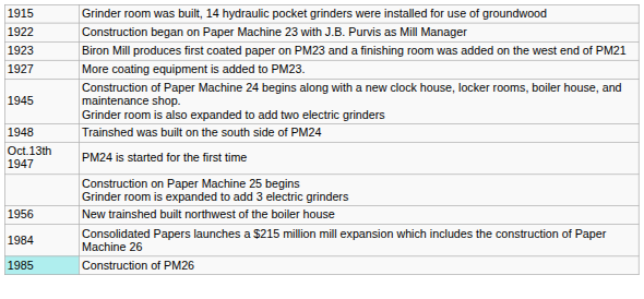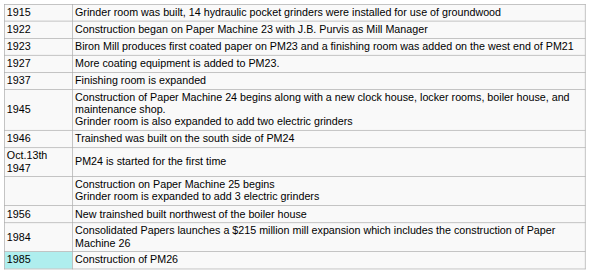 <table class="wikitable">
 <tr>
 <td>1915</td>
 <td>Grinder room was built, 14 hydraulic pocket grinders were installed for use of groundwood</td>
 </tr>
 <tr>
 <td>1922</td>
 <td>Construction began on Paper Machine 23 with J.B. Purvis as Mill Manager</td>
 </tr>
 <tr>
 <td>1923</td>
 <td>Biron Mill produces first coated paper on PM23 and a finishing room was added on the west end of PM21</td>
 </tr>
 <tr>
 <td>1927</td>
 <td>More coating equipment is added to PM23.</td>
 </tr>
 <tr>
+<td>1937</td>
+<td>Finishing room is expanded</td>
+</tr>
+<tr>
 <td>1945</td>
 <td>Construction of Paper Machine 24 begins along with a new clock house, locker rooms, boiler house, and maintenance shop.<br>Grinder room is also expanded to add two electric grinders</td>
 </tr>
 <tr>
-<td>1948</td>
+<td>1946</td>
 <td>Trainshed was built on the south side of PM24</td>
 </tr>
 <tr>
 <td>Oct.13th 1947</td>
 <td>PM24 is started for the first time</td>
 </tr>
 <tr>
 <td></td>
 <td>Construction on Paper Machine 25 begins<br>Grinder room is expanded to add 3 electric grinders</td>
 </tr>
 <tr>
 <td>1956</td>
 <td>New trainshed built northwest of the boiler house</td>
 </tr>
 <tr>
 <td>1984</td>
 <td>Consolidated Papers launches a $215 million mill expansion which includes the construction of Paper Machine 26</td>
 </tr>
 <tr>
 <td style="background: paleturquoise;">1985</td>
 <td>Construction of PM26</td>
 </tr>
 </table>
